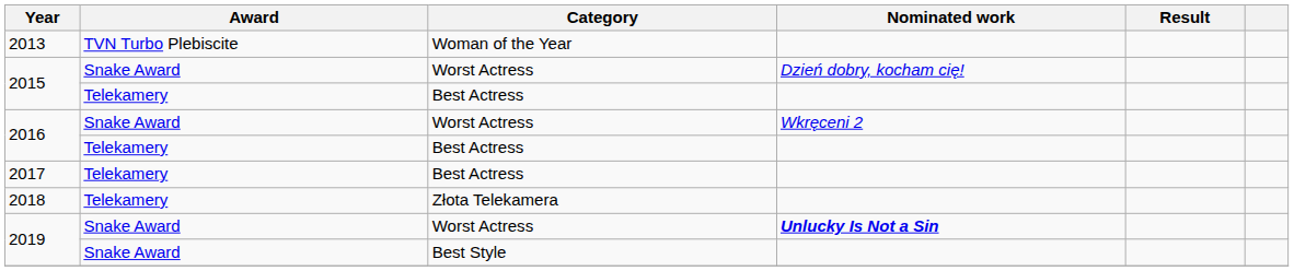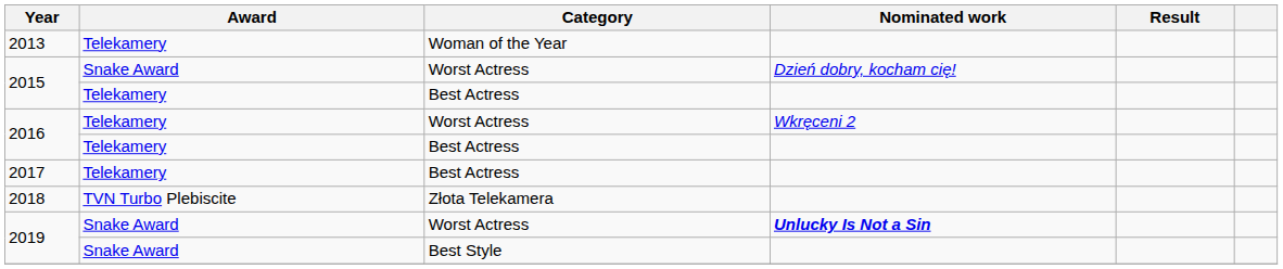 <table class="wikitable sortable">
 <tr>
 <th width=1%>Year</th>
 <th width=8%>Award</th>
 <th width=8%>Category</th>
 <th width=8%>Nominated work</th>
 <th width=2%>Result</th>
 <th width=1% class="unsortable"></th>
 </tr>
 <tr>
 <td>2013</td>
-<td><a href='#'>TVN Turbo</a> Plebiscite</td>
+<td><a href='#'>Telekamery</a></td>
 <td>Woman of the Year</td>
 <td></td>
 <td></td>
 <td></td>
 </tr>
 <tr>
 <td rowspan=2>2015</td>
 <td><a href='#'>Snake Award</a></td>
 <td>Worst Actress</td>
 <td><em><a href='#'>Dzień dobry, kocham cię!</a></em></td>
 <td></td>
 <td></td>
 </tr>
 <tr>
 <td><a href='#'>Telekamery</a></td>
 <td>Best Actress</td>
 <td></td>
 <td></td>
 <td></td>
 </tr>
 <tr>
 <td rowspan=2>2016</td>
-<td><a href='#'>Snake Award</a></td>
+<td><a href='#'>Telekamery</a></td>
 <td>Worst Actress</td>
 <td><em><a href='#'>Wkręceni 2</a></em></td>
 <td></td>
 <td></td>
 </tr>
 <tr>
 <td><a href='#'>Telekamery</a></td>
 <td>Best Actress</td>
 <td></td>
 <td></td>
 <td></td>
 </tr>
 <tr>
 <td>2017</td>
 <td><a href='#'>Telekamery</a></td>
 <td>Best Actress</td>
 <td></td>
 <td></td>
 <td></td>
 </tr>
 <tr>
 <td>2018</td>
-<td><a href='#'>Telekamery</a></td>
+<td><a href='#'>TVN Turbo</a> Plebiscite</td>
 <td>Złota Telekamera</td>
 <td></td>
 <td></td>
 <td></td>
 </tr>
 <tr>
 <td rowspan=2>2019</td>
 <td><a href='#'>Snake Award</a></td>
 <td>Worst Actress</td>
 <td><strong><em><a href='#'>Unlucky Is Not a Sin</a></em></strong></td>
 <td></td>
 <td></td>
 </tr>
 <tr>
 <td><a href='#'>Snake Award</a></td>
 <td>Best Style</td>
 <td></td>
 <td></td>
 <td></td>
 </tr>
 <tr>
 </tr>
 </table>
